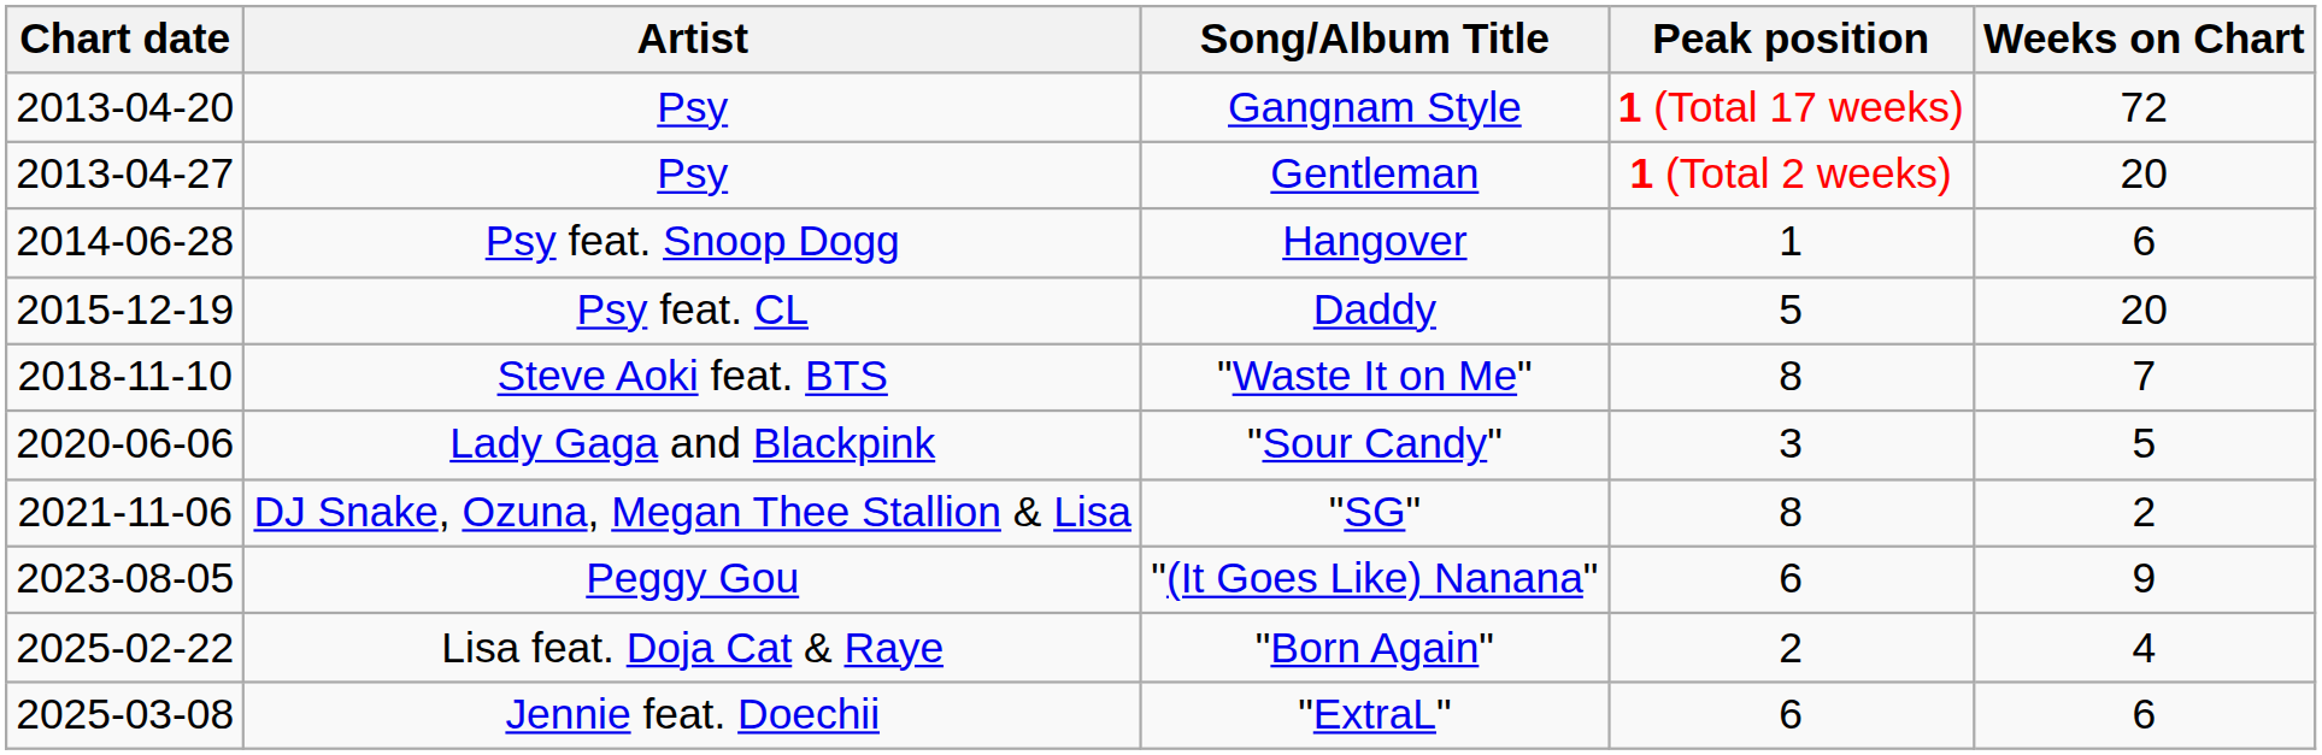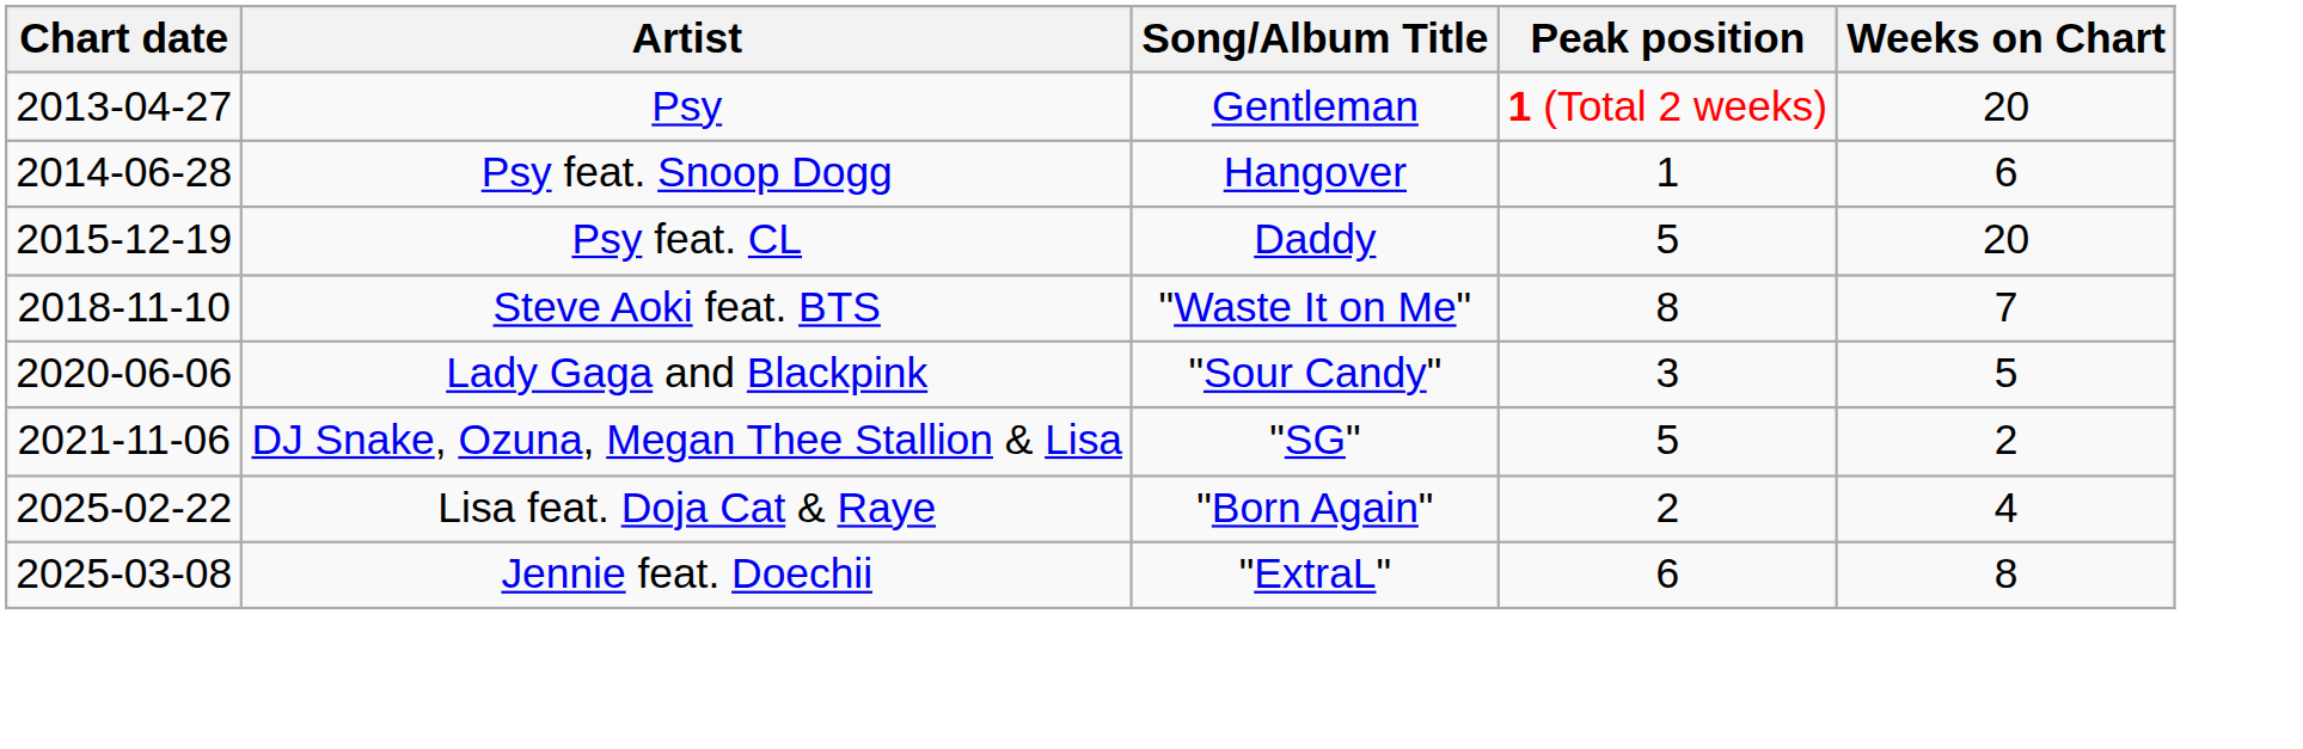 <table class="wikitable sortable" style="text-align:center">
 <tr>
 <th>Chart date</th>
 <th>Artist</th>
 <th>Song/Album Title</th>
 <th>Peak position</th>
 <th>Weeks on Chart</th>
-</tr>
-<tr>
-<td>2013-04-20</td>
-<td><a href='#'>Psy</a></td>
-<td><a href='#'>Gangnam Style</a></td>
-<td style="color:red"><strong>1</strong> (Total 17 weeks)</td>
-<td>72</td>
 </tr>
 <tr>
 <td>2013-04-27</td>
 <td><a href='#'>Psy</a></td>
 <td><a href='#'>Gentleman</a></td>
 <td style="color:red"><strong>1</strong> (Total 2 weeks)</td>
 <td>20</td>
 </tr>
 <tr>
 <td>2014-06-28</td>
 <td><a href='#'>Psy</a> feat. <a href='#'>Snoop Dogg</a></td>
 <td><a href='#'>Hangover</a></td>
 <td>1</td>
 <td>6</td>
 </tr>
 <tr>
 <td>2015-12-19</td>
 <td><a href='#'>Psy</a> feat. <a href='#'>CL</a></td>
 <td><a href='#'>Daddy</a></td>
 <td>5</td>
 <td>20</td>
 </tr>
 <tr>
 <td>2018-11-10</td>
 <td><a href='#'>Steve Aoki</a> feat. <a href='#'>BTS</a></td>
 <td>"<a href='#'>Waste It on Me</a>"</td>
 <td>8</td>
 <td>7</td>
 </tr>
 <tr>
 <td>2020-06-06</td>
 <td><a href='#'>Lady Gaga</a> and <a href='#'>Blackpink</a></td>
 <td>"<a href='#'>Sour Candy</a>"</td>
 <td>3</td>
 <td>5</td>
 </tr>
 <tr>
 <td>2021-11-06</td>
 <td><a href='#'>DJ Snake</a>, <a href='#'>Ozuna</a>, <a href='#'>Megan Thee Stallion</a> & <a href='#'>Lisa</a></td>
 <td>"<a href='#'>SG</a>"</td>
-<td>8</td>
+<td>5</td>
 <td>2</td>
-</tr>
-<tr>
-<td>2023-08-05</td>
-<td><a href='#'>Peggy Gou</a></td>
-<td>"<a href='#'>(It Goes Like) Nanana</a>"</td>
-<td>6</td>
-<td>9</td>
 </tr>
 <tr>
 <td>2025-02-22</td>
 <td>Lisa feat. <a href='#'>Doja Cat</a> & <a href='#'>Raye</a></td>
 <td>"<a href='#'>Born Again</a>"</td>
 <td>2</td>
 <td>4</td>
 </tr>
 <tr>
 <td>2025-03-08</td>
 <td><a href='#'>Jennie</a> feat. <a href='#'>Doechii</a></td>
 <td>"<a href='#'>ExtraL</a>"</td>
 <td>6</td>
-<td>6</td>
+<td>8</td>
 </tr>
 </table>
